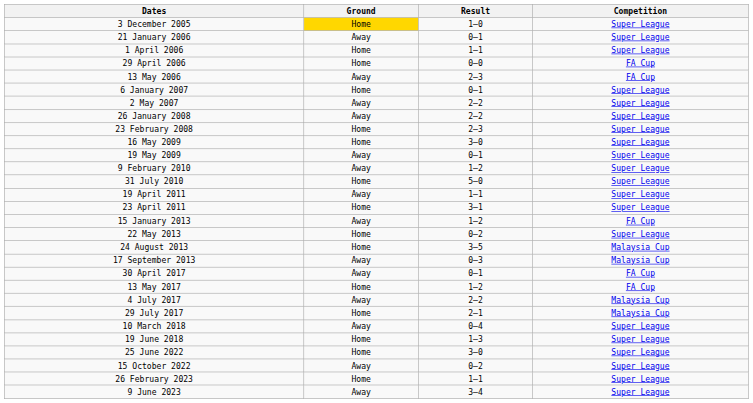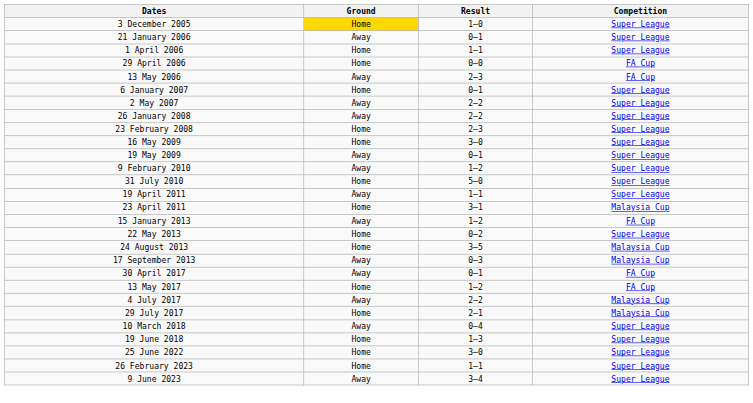 <table class="wikitable" style="width:95%;text-align:center">
 <tr>
 <th>Dates</th>
 <th>Ground</th>
 <th>Result</th>
 <th>Competition</th>
 </tr>
 <tr>
 <td>3 December 2005</td>
 <td style="background: gold;">Home</td>
 <td>1–0</td>
 <td><a href='#'>Super League</a></td>
 </tr>
 <tr>
 <td>21 January 2006</td>
 <td>Away</td>
 <td>0–1</td>
 <td><a href='#'>Super League</a></td>
 </tr>
 <tr>
 <td>1 April 2006</td>
 <td>Home</td>
 <td>1–1</td>
 <td><a href='#'>Super League</a></td>
 </tr>
 <tr>
 <td>29 April 2006</td>
 <td>Home</td>
 <td>0–0</td>
 <td><a href='#'>FA Cup</a></td>
 </tr>
 <tr>
 <td>13 May 2006</td>
 <td>Away</td>
 <td>2–3</td>
 <td><a href='#'>FA Cup</a></td>
 </tr>
 <tr>
 <td>6 January 2007</td>
 <td>Home</td>
 <td>0–1</td>
 <td><a href='#'>Super League</a></td>
 </tr>
 <tr>
 <td>2 May 2007</td>
 <td>Away</td>
 <td>2–2</td>
 <td><a href='#'>Super League</a></td>
 </tr>
 <tr>
 <td>26 January 2008</td>
 <td>Away</td>
 <td>2–2</td>
 <td><a href='#'>Super League</a></td>
 </tr>
 <tr>
 <td>23 February 2008</td>
 <td>Home</td>
 <td>2–3</td>
 <td><a href='#'>Super League</a></td>
 </tr>
 <tr>
 <td>16 May 2009</td>
 <td>Home</td>
 <td>3–0</td>
 <td><a href='#'>Super League</a></td>
 </tr>
 <tr>
 <td>19 May 2009</td>
 <td>Away</td>
 <td>0–1</td>
 <td><a href='#'>Super League</a></td>
 </tr>
 <tr>
 <td>9 February 2010</td>
 <td>Away</td>
 <td>1–2</td>
 <td><a href='#'>Super League</a></td>
 </tr>
 <tr>
 <td>31 July 2010</td>
 <td>Home</td>
 <td>5–0</td>
 <td><a href='#'>Super League</a></td>
 </tr>
 <tr>
 <td>19 April 2011</td>
 <td>Away</td>
 <td>1–1</td>
 <td><a href='#'>Super League</a></td>
 </tr>
 <tr>
 <td>23 April 2011</td>
 <td>Home</td>
 <td>3–1</td>
-<td><a href='#'>Super League</a></td>
+<td><a href='#'>Malaysia Cup</a></td>
 </tr>
 <tr>
 <td>15 January 2013</td>
 <td>Away</td>
 <td>1–2</td>
 <td><a href='#'>FA Cup</a></td>
 </tr>
 <tr>
 <td>22 May 2013</td>
 <td>Home</td>
 <td>0–2</td>
 <td><a href='#'>Super League</a></td>
 </tr>
 <tr>
 <td>24 August 2013</td>
 <td>Home</td>
 <td>3–5</td>
 <td><a href='#'>Malaysia Cup</a></td>
 </tr>
 <tr>
 <td>17 September 2013</td>
 <td>Away</td>
 <td>0–3</td>
 <td><a href='#'>Malaysia Cup</a></td>
 </tr>
 <tr>
 <td>30 April 2017</td>
 <td>Away</td>
 <td>0–1</td>
 <td><a href='#'>FA Cup</a></td>
 </tr>
 <tr>
 <td>13 May 2017</td>
 <td>Home</td>
 <td>1–2</td>
 <td><a href='#'>FA Cup</a></td>
 </tr>
 <tr>
 <td>4 July 2017</td>
 <td>Away</td>
 <td>2–2</td>
 <td><a href='#'>Malaysia Cup</a></td>
 </tr>
 <tr>
 <td>29 July 2017</td>
 <td>Home</td>
 <td>2–1</td>
 <td><a href='#'>Malaysia Cup</a></td>
 </tr>
 <tr>
 <td>10 March 2018</td>
 <td>Away</td>
 <td>0–4</td>
 <td><a href='#'>Super League</a></td>
 </tr>
 <tr>
 <td>19 June 2018</td>
 <td>Home</td>
 <td>1–3</td>
 <td><a href='#'>Super League</a></td>
 </tr>
 <tr>
 <td>25 June 2022</td>
 <td>Home</td>
 <td>3–0</td>
 <td><a href='#'>Super League</a></td>
 </tr>
 <tr>
-<td>15 October 2022</td>
-<td>Away</td>
-<td>0–2</td>
-<td><a href='#'>Super League</a></td>
-</tr>
-<tr>
 <td>26 February 2023</td>
 <td>Home</td>
 <td>1–1</td>
 <td><a href='#'>Super League</a></td>
 </tr>
 <tr>
 <td>9 June 2023</td>
 <td>Away</td>
 <td>3–4</td>
 <td><a href='#'>Super League</a></td>
 </tr>
 </table>
